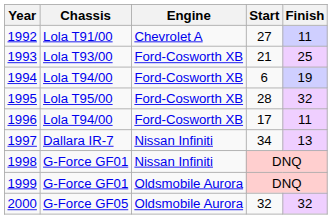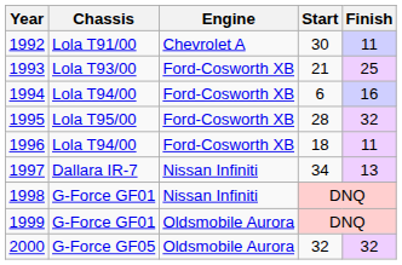 <table class="wikitable" style="font-size: 95%;">
 <tr>
 <th>Year</th>
 <th>Chassis</th>
 <th>Engine</th>
 <th>Start</th>
 <th>Finish</th>
 </tr>
 <tr>
 <td><a href='#'>1992</a></td>
 <td><a href='#'>Lola T91/00</a></td>
 <td><a href='#'>Chevrolet A</a></td>
-<td align=center>27</td>
+<td align=center>30</td>
 <td align=center style="background:#CFCFFF;">11</td>
 </tr>
 <tr>
 <td><a href='#'>1993</a></td>
 <td><a href='#'>Lola T93/00</a></td>
 <td><a href='#'>Ford-Cosworth XB</a></td>
 <td align=center>21</td>
 <td align=center style="background:#EFCFFF;">25</td>
 </tr>
 <tr>
 <td><a href='#'>1994</a></td>
 <td><a href='#'>Lola T94/00</a></td>
 <td><a href='#'>Ford-Cosworth XB</a></td>
 <td align=center>6</td>
-<td align=center style="background:#CFCFFF;">19</td>
+<td align=center style="background:#CFCFFF;">16</td>
 </tr>
 <tr>
 <td><a href='#'>1995</a></td>
 <td><a href='#'>Lola T95/00</a></td>
 <td><a href='#'>Ford-Cosworth XB</a></td>
 <td align=center>28</td>
 <td align=center style="background:#EFCFFF;">32</td>
 </tr>
 <tr>
 <td><a href='#'>1996</a></td>
 <td><a href='#'>Lola T94/00</a></td>
 <td><a href='#'>Ford-Cosworth XB</a></td>
-<td align=center>17</td>
+<td align=center>18</td>
 <td align=center style="background:#EFCFFF;">11</td>
 </tr>
 <tr>
 <td><a href='#'>1997</a></td>
 <td><a href='#'>Dallara IR-7</a></td>
 <td><a href='#'>Nissan Infiniti</a></td>
 <td align=center>34</td>
 <td align=center style="background:#EFCFFF;">13</td>
 </tr>
 <tr>
 <td><a href='#'>1998</a></td>
 <td><a href='#'>G-Force GF01</a></td>
 <td><a href='#'>Nissan Infiniti</a></td>
 <td colspan=2 align=center style="background:#FFCFCF;">DNQ</td>
 </tr>
 <tr>
 <td><a href='#'>1999</a></td>
 <td><a href='#'>G-Force GF01</a></td>
 <td><a href='#'>Oldsmobile Aurora</a></td>
 <td colspan=2 align=center style="background:#FFCFCF;">DNQ</td>
 </tr>
 <tr>
 <td><a href='#'>2000</a></td>
 <td><a href='#'>G-Force GF05</a></td>
 <td><a href='#'>Oldsmobile Aurora</a></td>
 <td align=center>32</td>
 <td align=center style="background:#EFCFFF;">32</td>
 </tr>
 </table>
